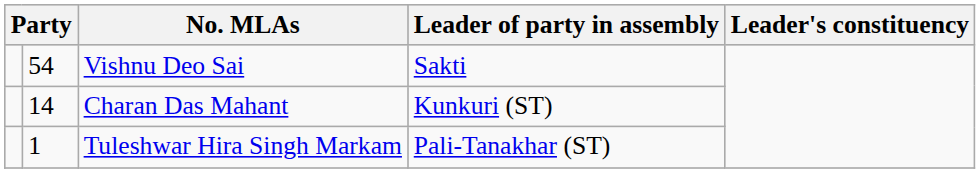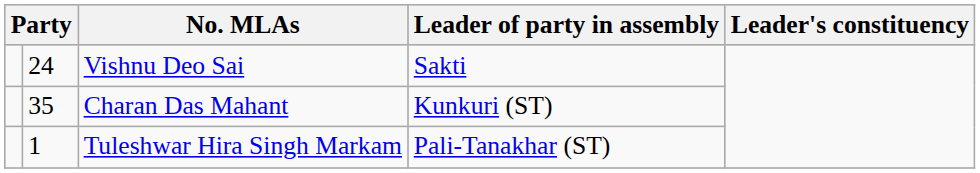 <table class="wikitable">
 <tr>
 <th colspan="2">Party</th>
 <th>No. MLAs</th>
 <th>Leader of party in assembly</th>
 <th>Leader's constituency</th>
 </tr>
 <tr>
 <td></td>
-<td>54</td>
+<td>24</td>
 <td><a href='#'>Vishnu Deo Sai</a></td>
 <td><a href='#'>Sakti</a></td>
 </tr>
 <tr>
 <td></td>
-<td>14</td>
+<td>35</td>
 <td><a href='#'>Charan Das Mahant</a></td>
 <td><a href='#'>Kunkuri</a> (ST)</td>
 </tr>
 <tr>
 <td></td>
 <td>1</td>
 <td><a href='#'>Tuleshwar Hira Singh Markam</a></td>
 <td><a href='#'>Pali-Tanakhar</a> (ST)</td>
 </tr>
 </table>
